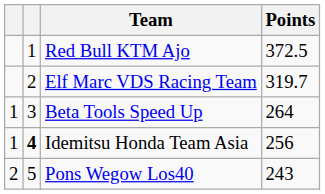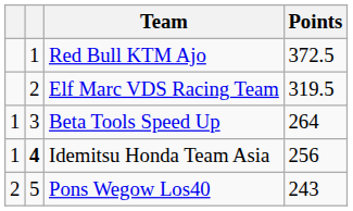 <table class="wikitable" style="font-size: 95%;">
 <tr>
 <th></th>
 <th></th>
 <th>Team</th>
 <th>Points</th>
 </tr>
 <tr>
 <td></td>
 <td align=center>1</td>
 <td> <a href='#'>Red Bull KTM Ajo</a></td>
 <td align=left>372.5</td>
 </tr>
 <tr>
 <td></td>
 <td align=center>2</td>
 <td> <a href='#'>Elf Marc VDS Racing Team</a></td>
-<td align=left>319.7</td>
+<td align=left>319.5</td>
 </tr>
 <tr>
 <td> 1</td>
 <td align=center>3</td>
 <td> <a href='#'>Beta Tools Speed Up</a></td>
 <td align=left>264</td>
 </tr>
 <tr>
 <td> 1</td>
 <td align=center><strong>4</strong></td>
 <td> Idemitsu Honda Team Asia</td>
 <td align=left>256</td>
 </tr>
 <tr>
 <td> 2</td>
 <td align=center>5</td>
 <td> <a href='#'>Pons Wegow Los40</a></td>
 <td align=left>243</td>
 </tr>
 </table>
